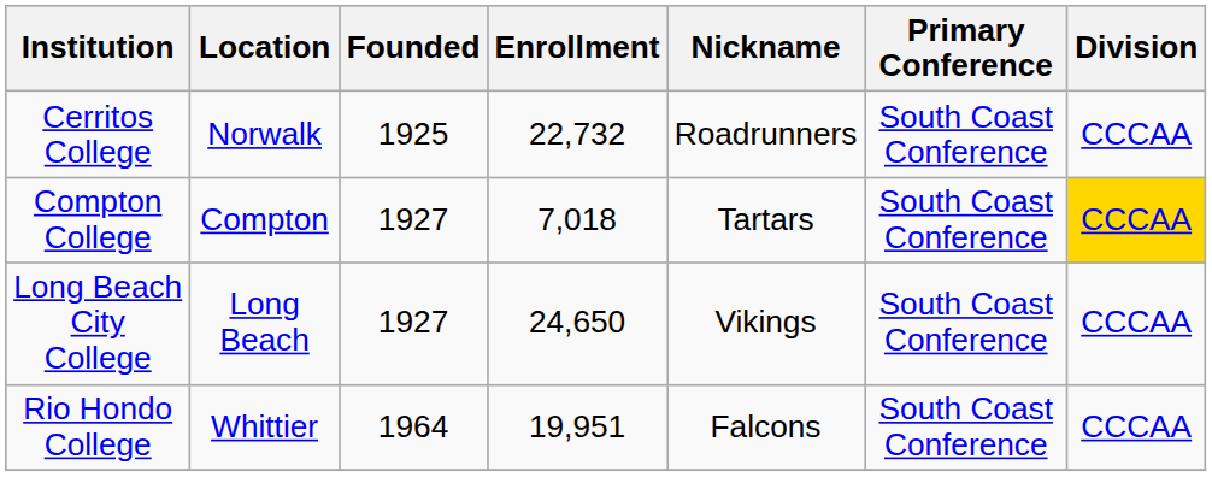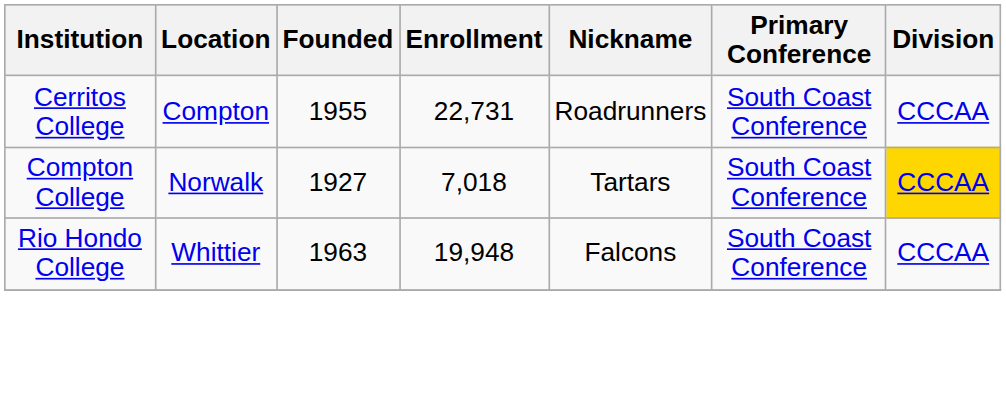 <table class="wikitable sortable" style="text-align:center">
 <tr>
 <th>Institution</th>
 <th>Location</th>
 <th>Founded</th>
 <th>Enrollment</th>
 <th>Nickname</th>
 <th>Primary Conference</th>
 <th>Division</th>
 </tr>
 <tr>
 <td><a href='#'>Cerritos College</a></td>
-<td><a href='#'>Norwalk</a></td>
-<td>1925</td>
-<td>22,732</td>
+<td><a href='#'>Compton</a></td>
+<td>1955</td>
+<td>22,731</td>
 <td>Roadrunners</td>
 <td><a href='#'>South Coast Conference</a></td>
 <td><a href='#'>CCCAA</a></td>
 </tr>
 <tr>
 <td><a href='#'>Compton College</a></td>
-<td><a href='#'>Compton</a></td>
+<td><a href='#'>Norwalk</a></td>
 <td>1927</td>
 <td>7,018</td>
 <td>Tartars</td>
 <td><a href='#'>South Coast Conference</a></td>
 <td style="background: gold;"><a href='#'>CCCAA</a></td>
 </tr>
 <tr>
-<td><a href='#'>Long Beach City College</a></td>
-<td><a href='#'>Long Beach</a></td>
-<td>1927</td>
-<td>24,650</td>
-<td>Vikings</td>
-<td><a href='#'>South Coast Conference</a></td>
-<td><a href='#'>CCCAA</a></td>
-</tr>
-<tr>
 <td><a href='#'>Rio Hondo College</a></td>
 <td><a href='#'>Whittier</a></td>
-<td>1964</td>
-<td>19,951</td>
+<td>1963</td>
+<td>19,948</td>
 <td>Falcons</td>
 <td><a href='#'>South Coast Conference</a></td>
 <td><a href='#'>CCCAA</a></td>
 </tr>
 <tr>
 </tr>
 </table>
